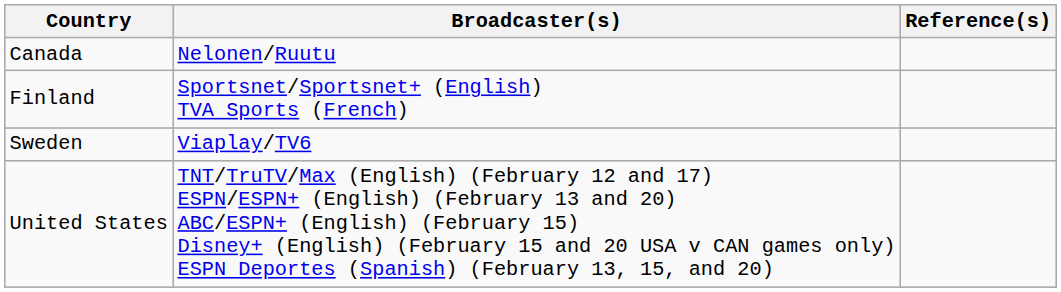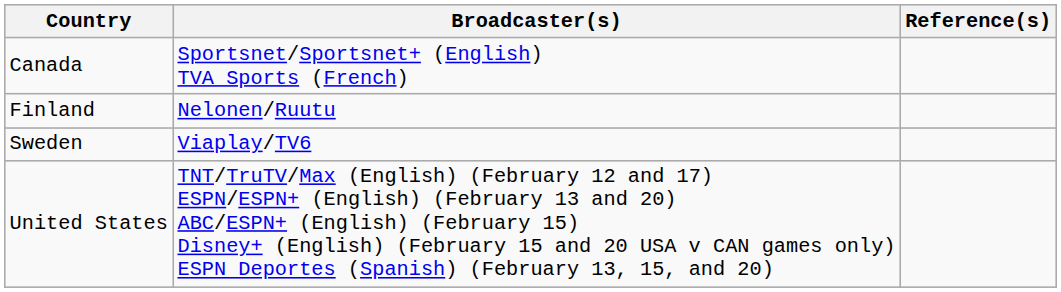 <table class="wikitable">
 <tr>
 <th>Country</th>
 <th>Broadcaster(s)</th>
 <th>Reference(s)</th>
 </tr>
 <tr>
 <td>Canada</td>
-<td><a href='#'>Nelonen</a>/<a href='#'>Ruutu</a></td>
+<td><a href='#'>Sportsnet</a>/<a href='#'>Sportsnet+</a> (<a href='#'>English</a>)<br><a href='#'>TVA Sports</a> (<a href='#'>French</a>)</td>
 <td align="center"></td>
 </tr>
 <tr>
 <td>Finland</td>
-<td><a href='#'>Sportsnet</a>/<a href='#'>Sportsnet+</a> (<a href='#'>English</a>)<br><a href='#'>TVA Sports</a> (<a href='#'>French</a>)</td>
+<td><a href='#'>Nelonen</a>/<a href='#'>Ruutu</a></td>
 <td align="center"></td>
 </tr>
 <tr>
 <td>Sweden</td>
 <td><a href='#'>Viaplay</a>/<a href='#'>TV6</a></td>
 <td align="center"></td>
 </tr>
 <tr>
 <td>United States</td>
 <td><a href='#'>TNT</a>/<a href='#'>TruTV</a>/<a href='#'>Max</a> (English) (February 12 and 17)<br><a href='#'>ESPN</a>/<a href='#'>ESPN+</a> (English) (February 13 and 20)<br><a href='#'>ABC</a>/<a href='#'>ESPN+</a> (English) (February 15)<br><a href='#'>Disney+</a> (English) (February 15 and 20 USA v CAN games only)<br><a href='#'>ESPN Deportes</a> (<a href='#'>Spanish</a>) (February 13, 15, and 20)</td>
 <td align="center"></td>
 </tr>
 </table>
